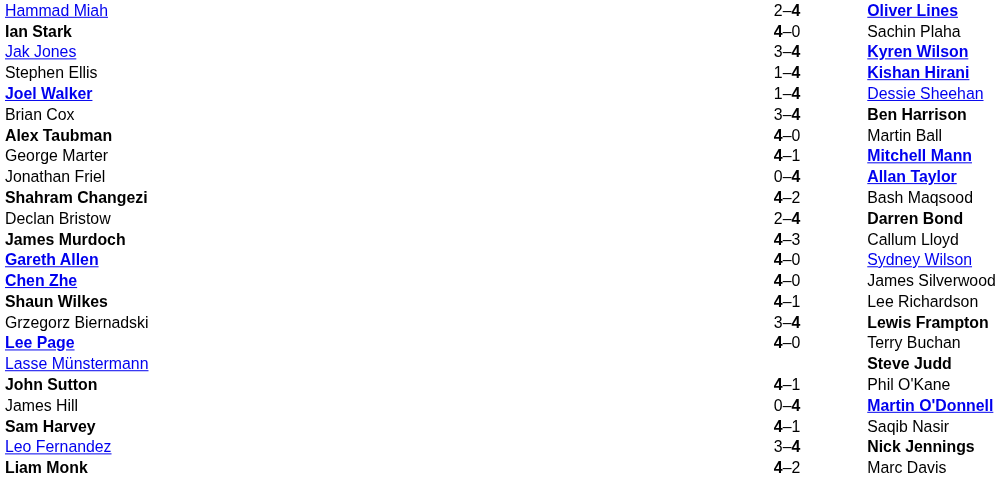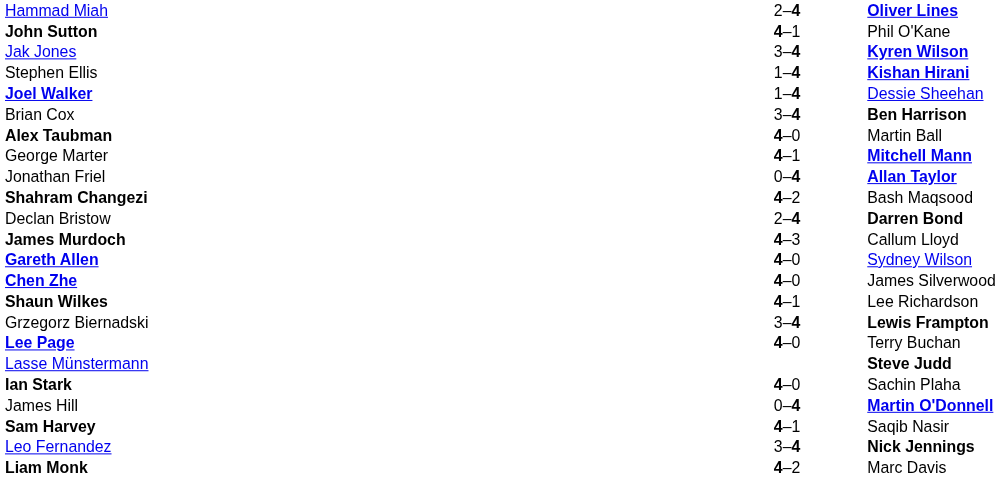 <table width="100%" cellspacing="1">
 <tr>
 <th width=45%></th>
 <th width=10%></th>
 <th width=45%></th>
 </tr>
 <tr>
 <td> <a href='#'>Hammad Miah</a></td>
 <td align="center">2–<strong>4</strong></td>
 <td> <strong><a href='#'>Oliver Lines</a></strong></td>
 </tr>
 <tr>
-<td> <strong>Ian Stark</strong></td>
-<td align="center"><strong>4</strong>–0</td>
-<td> Sachin Plaha</td>
+<td> <strong>John Sutton</strong></td>
+<td align="center"><strong>4</strong>–1</td>
+<td> Phil O'Kane</td>
 </tr>
 <tr>
 <td> <a href='#'>Jak Jones</a></td>
 <td align="center">3–<strong>4</strong></td>
 <td> <strong><a href='#'>Kyren Wilson</a></strong></td>
 </tr>
 <tr>
 <td> Stephen Ellis</td>
 <td align="center">1–<strong>4</strong></td>
 <td> <strong><a href='#'>Kishan Hirani</a></strong></td>
 </tr>
 <tr>
 <td> <strong><a href='#'>Joel Walker</a></strong></td>
 <td align="center">1–<strong>4</strong></td>
 <td> <a href='#'>Dessie Sheehan</a></td>
 </tr>
 <tr>
 <td> Brian Cox</td>
 <td align="center">3–<strong>4</strong></td>
 <td> <strong>Ben Harrison</strong></td>
 </tr>
 <tr>
 <td> <strong>Alex Taubman</strong></td>
 <td align="center"><strong>4</strong>–0</td>
 <td> Martin Ball</td>
 </tr>
 <tr>
 <td> George Marter</td>
 <td align="center"><strong>4</strong>–1</td>
 <td> <strong><a href='#'>Mitchell Mann</a></strong></td>
 </tr>
 <tr>
 <td> Jonathan Friel</td>
 <td align="center">0–<strong>4</strong></td>
 <td> <strong><a href='#'>Allan Taylor</a></strong></td>
 </tr>
 <tr>
 <td> <strong>Shahram Changezi</strong></td>
 <td align="center"><strong>4</strong>–2</td>
 <td> Bash Maqsood</td>
 </tr>
 <tr>
 <td> Declan Bristow</td>
 <td align="center">2–<strong>4</strong></td>
 <td> <strong>Darren Bond</strong></td>
 </tr>
 <tr>
 <td> <strong>James Murdoch</strong></td>
 <td align="center"><strong>4</strong>–3</td>
 <td> Callum Lloyd</td>
 </tr>
 <tr>
 <td> <strong><a href='#'>Gareth Allen</a></strong></td>
 <td align="center"><strong>4</strong>–0</td>
 <td> <a href='#'>Sydney Wilson</a></td>
 </tr>
 <tr>
 <td> <strong><a href='#'>Chen Zhe</a></strong></td>
 <td align="center"><strong>4</strong>–0</td>
 <td> James Silverwood</td>
 </tr>
 <tr>
 <td> <strong>Shaun Wilkes</strong></td>
 <td align="center"><strong>4</strong>–1</td>
 <td> Lee Richardson</td>
 </tr>
 <tr>
 <td> Grzegorz Biernadski</td>
 <td align="center">3–<strong>4</strong></td>
 <td> <strong>Lewis Frampton</strong></td>
 </tr>
 <tr>
 <td> <strong><a href='#'>Lee Page</a></strong></td>
 <td align="center"><strong>4</strong>–0</td>
 <td> Terry Buchan</td>
 </tr>
 <tr>
 <td> <a href='#'>Lasse Münstermann</a></td>
 <td align="center"></td>
 <td> <strong>Steve Judd</strong></td>
 </tr>
 <tr>
-<td> <strong>John Sutton</strong></td>
-<td align="center"><strong>4</strong>–1</td>
-<td> Phil O'Kane</td>
+<td> <strong>Ian Stark</strong></td>
+<td align="center"><strong>4</strong>–0</td>
+<td> Sachin Plaha</td>
 </tr>
 <tr>
 <td> James Hill</td>
 <td align="center">0–<strong>4</strong></td>
 <td> <strong><a href='#'>Martin O'Donnell</a></strong></td>
 </tr>
 <tr>
 <td> <strong>Sam Harvey</strong></td>
 <td align="center"><strong>4</strong>–1</td>
 <td> Saqib Nasir</td>
 </tr>
 <tr>
 <td> <a href='#'>Leo Fernandez</a></td>
 <td align="center">3–<strong>4</strong></td>
 <td> <strong>Nick Jennings</strong></td>
 </tr>
 <tr>
 <td> <strong>Liam Monk</strong></td>
 <td align="center"><strong>4</strong>–2</td>
 <td> Marc Davis</td>
 </tr>
 </table>
